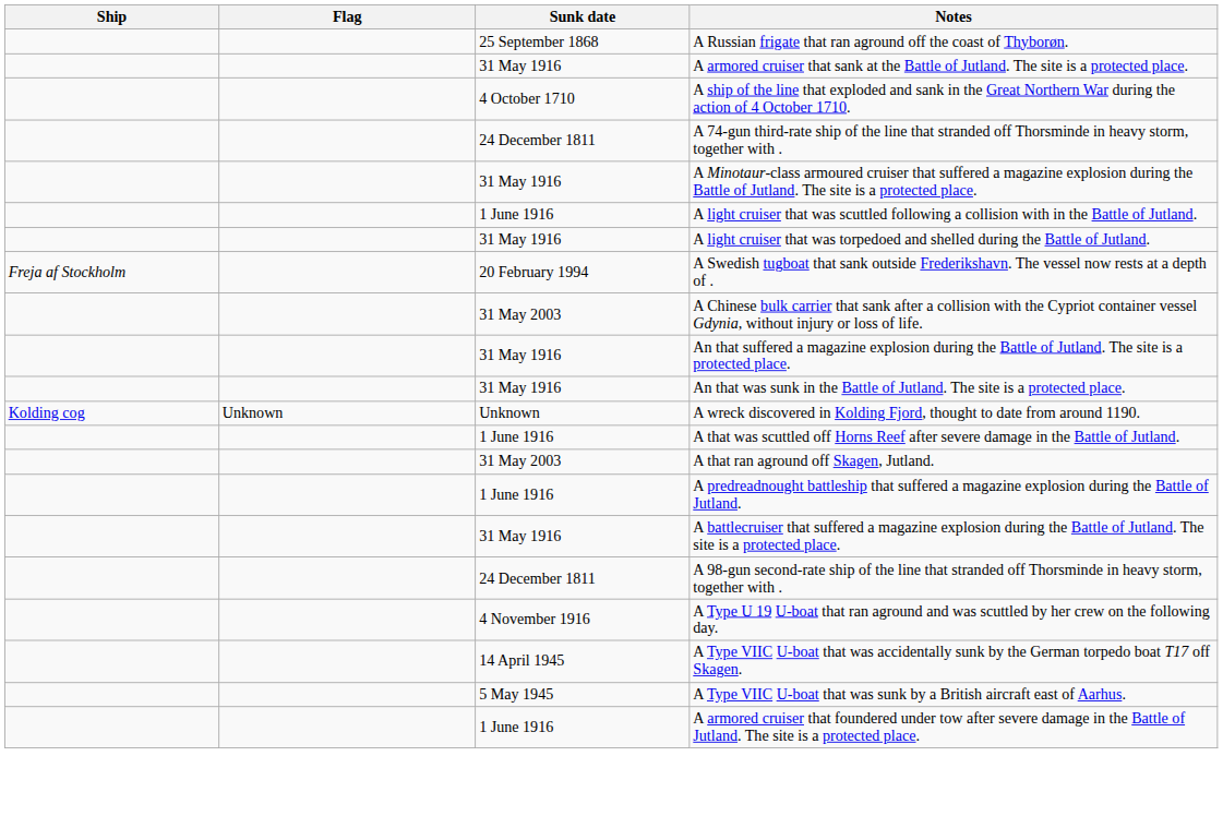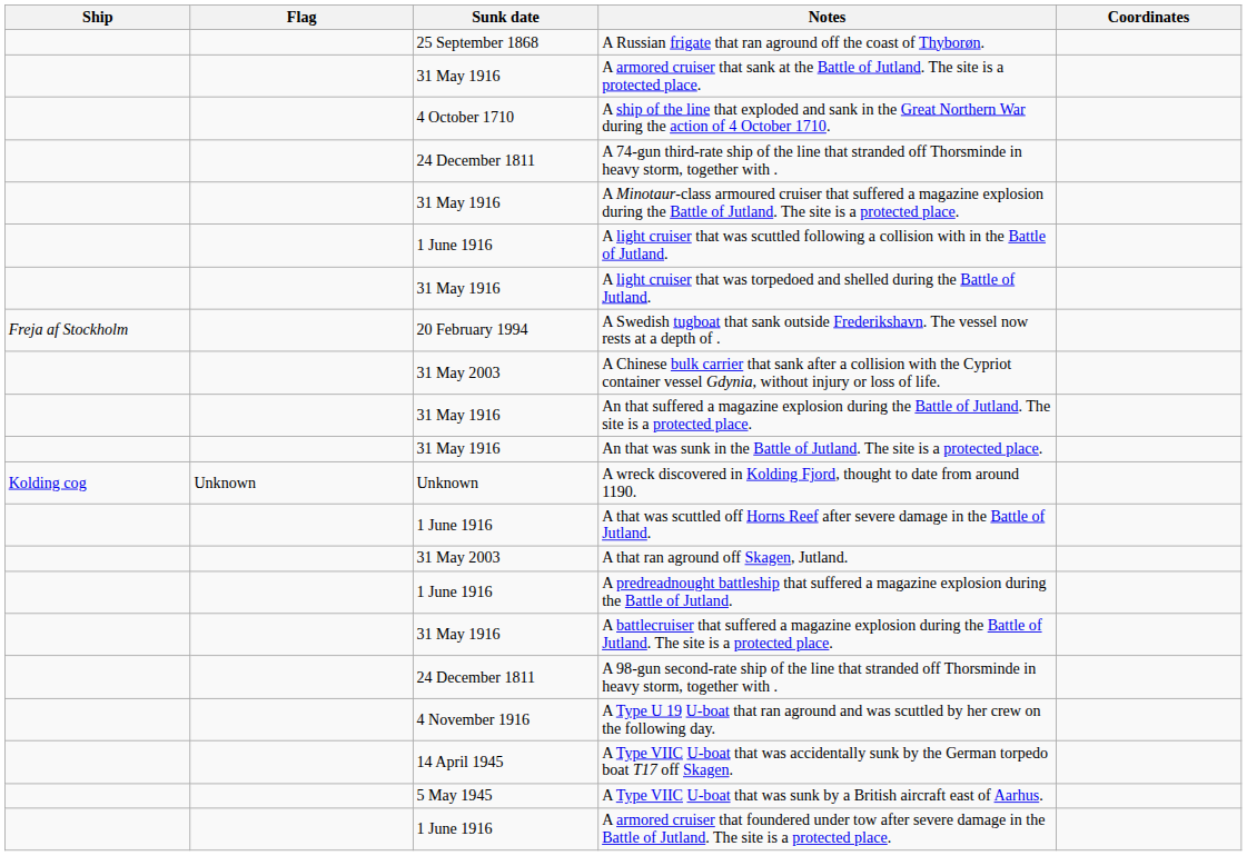 <table class=wikitable | style = "width:100%">
 <tr>
 <th style="width:15%">Ship</th>
 <th style="width:18%">Flag</th>
 <th style="width:15%">Sunk date</th>
 <th style="width:37%">Notes</th>
+<th style="width:15%">Coordinates</th>
 </tr>
 <tr>
 <td></td>
 <td></td>
 <td>25 September 1868</td>
 <td>A Russian <a href='#'>frigate</a> that ran aground off the coast of <a href='#'>Thyborøn</a>.</td>
+<td></td>
 </tr>
 <tr>
 <td></td>
 <td></td>
 <td>31 May 1916</td>
 <td>A  <a href='#'>armored cruiser</a> that sank at the <a href='#'>Battle of Jutland</a>. The site is a <a href='#'>protected place</a>.</td>
+<td></td>
 </tr>
 <tr>
 <td></td>
 <td></td>
 <td>4 October 1710</td>
 <td>A <a href='#'>ship of the line</a> that exploded and sank in the <a href='#'>Great Northern War</a> during the <a href='#'>action of 4 October 1710</a>.</td>
+<td></td>
 </tr>
 <tr>
 <td></td>
 <td></td>
 <td>24 December 1811</td>
 <td>A 74-gun third-rate ship of the line that stranded off Thorsminde in heavy storm, together with .</td>
+<td></td>
 </tr>
 <tr>
 <td></td>
 <td></td>
 <td>31 May 1916</td>
 <td>A <em>Minotaur</em>-class armoured cruiser that suffered a magazine explosion during the <a href='#'>Battle of Jutland</a>. The site is a <a href='#'>protected place</a>.</td>
+<td></td>
 </tr>
 <tr>
 <td></td>
 <td></td>
 <td>1 June 1916</td>
 <td>A  <a href='#'>light cruiser</a> that was scuttled following a collision with  in the <a href='#'>Battle of Jutland</a>.</td>
+<td></td>
 </tr>
 <tr>
 <td></td>
 <td></td>
 <td>31 May 1916</td>
 <td>A  <a href='#'>light cruiser</a> that was torpedoed and shelled during the <a href='#'>Battle of Jutland</a>.</td>
+<td></td>
 </tr>
 <tr>
 <td><em>Freja af Stockholm</em></td>
 <td></td>
 <td>20 February 1994</td>
 <td>A Swedish <a href='#'>tugboat</a> that sank outside <a href='#'>Frederikshavn</a>. The vessel now rests at a depth of .</td>
+<td></td>
 </tr>
 <tr>
 <td></td>
 <td></td>
 <td>31 May 2003</td>
 <td>A Chinese <a href='#'>bulk carrier</a> that sank after a collision with the Cypriot container vessel <em>Gdynia</em>, without injury or loss of life.</td>
+<td></td>
 </tr>
 <tr>
 <td></td>
 <td></td>
 <td>31 May 1916</td>
 <td>An  that suffered a magazine explosion during the <a href='#'>Battle of Jutland</a>. The site is a <a href='#'>protected place</a>.</td>
+<td></td>
 </tr>
 <tr>
 <td></td>
 <td></td>
 <td>31 May 1916</td>
 <td>An  that was sunk in the <a href='#'>Battle of Jutland</a>. The site is a <a href='#'>protected place</a>.</td>
+<td></td>
 </tr>
 <tr>
 <td><a href='#'>Kolding cog</a></td>
 <td>Unknown</td>
 <td>Unknown</td>
 <td>A wreck discovered in <a href='#'>Kolding Fjord</a>, thought to date from around 1190.</td>
+<td></td>
 </tr>
 <tr>
 <td></td>
 <td></td>
 <td>1 June 1916</td>
 <td>A  that was scuttled off <a href='#'>Horns Reef</a> after severe damage in the <a href='#'>Battle of Jutland</a>.</td>
+<td></td>
 </tr>
 <tr>
 <td></td>
 <td></td>
 <td>31 May 2003</td>
 <td>A  that ran aground off <a href='#'>Skagen</a>, Jutland.</td>
+<td></td>
 </tr>
 <tr>
 <td></td>
 <td></td>
 <td>1 June 1916</td>
 <td>A  <a href='#'>predreadnought battleship</a> that suffered a magazine explosion during the <a href='#'>Battle of Jutland</a>.</td>
+<td></td>
 </tr>
 <tr>
 <td></td>
 <td></td>
 <td>31 May 1916</td>
 <td>A <a href='#'>battlecruiser</a> that suffered a magazine explosion during the <a href='#'>Battle of Jutland</a>. The site is a <a href='#'>protected place</a>.</td>
+<td></td>
 </tr>
 <tr>
 <td></td>
 <td></td>
 <td>24 December 1811</td>
 <td>A 98-gun second-rate ship of the line that stranded off Thorsminde in heavy storm, together with .</td>
+<td></td>
 </tr>
 <tr>
 <td></td>
 <td></td>
 <td>4 November 1916</td>
 <td>A <a href='#'>Type U 19</a> <a href='#'>U-boat</a> that ran aground and was scuttled by her crew on the following day.</td>
+<td></td>
 </tr>
 <tr>
 <td></td>
 <td></td>
 <td>14 April 1945</td>
 <td>A <a href='#'>Type VIIC</a> <a href='#'>U-boat</a> that was accidentally sunk by the German torpedo boat <em>T17</em> off <a href='#'>Skagen</a>.</td>
+<td></td>
 </tr>
 <tr>
 <td></td>
 <td></td>
 <td>5 May 1945</td>
 <td>A <a href='#'>Type VIIC</a> <a href='#'>U-boat</a> that was sunk by a British aircraft east of <a href='#'>Aarhus</a>.</td>
+<td></td>
 </tr>
 <tr>
 <td></td>
 <td></td>
 <td>1 June 1916</td>
 <td>A  <a href='#'>armored cruiser</a> that foundered under tow after severe damage in the <a href='#'>Battle of Jutland</a>. The site is a <a href='#'>protected place</a>.</td>
+<td></td>
 </tr>
 </table>
